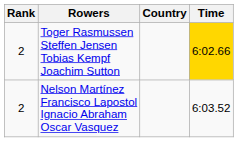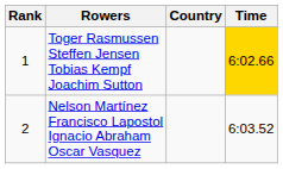 <table class="wikitable" style="text-align:center">
 <tr>
 <th>Rank</th>
 <th>Rowers</th>
 <th>Country</th>
 <th>Time</th>
 </tr>
 <tr>
-<td>2</td>
+<td>1</td>
 <td align="left"><a href='#'>Toger Rasmussen</a><br><a href='#'>Steffen Jensen</a><br><a href='#'>Tobias Kempf</a><br><a href='#'>Joachim Sutton</a></td>
 <td align="left"></td>
 <td style="background: gold;">6:02.66</td>
 </tr>
 <tr>
 <td>2</td>
 <td align="left"><a href='#'>Nelson Martínez</a><br><a href='#'>Francisco Lapostol</a><br><a href='#'>Ignacio Abraham</a><br><a href='#'>Oscar Vasquez</a></td>
 <td align="left"></td>
 <td>6:03.52</td>
 </tr>
 </table>
